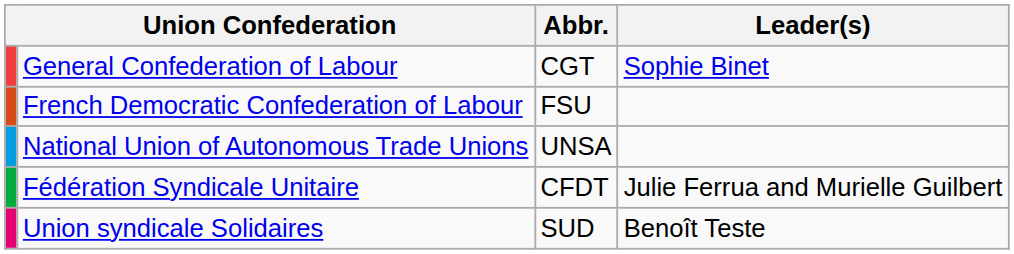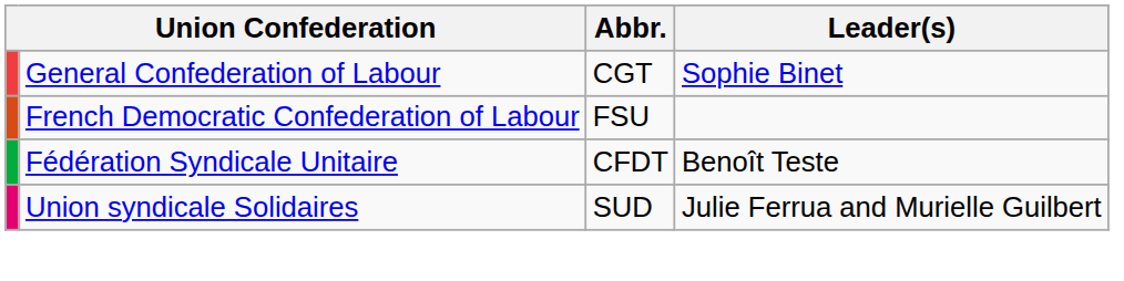 <table class="wikitable" style="font-size:90%">
 <tr>
 <th colspan="2">Union Confederation</th>
 <th>Abbr.</th>
 <th>Leader(s)</th>
 </tr>
 <tr>
 <td style="background-color:#F03E3E"></td>
 <td><a href='#'>General Confederation of Labour</a></td>
 <td>CGT</td>
 <td><a href='#'>Sophie Binet</a></td>
 </tr>
 <tr>
 <td style="background-color:#D84B17"></td>
 <td><a href='#'>French Democratic Confederation of Labour</a></td>
 <td>FSU</td>
 <td></td>
 </tr>
 <tr>
-<td style="background-color:#009DDF"></td>
-<td><a href='#'>National Union of Autonomous Trade Unions</a></td>
-<td>UNSA</td>
-<td></td>
-</tr>
-<tr>
 <td style="background-color:#00AC3B"></td>
 <td><a href='#'>Fédération Syndicale Unitaire</a></td>
 <td>CFDT</td>
-<td>Julie Ferrua and Murielle Guilbert</td>
+<td>Benoît Teste</td>
 </tr>
 <tr>
 <td style="background-color:#E50071"></td>
 <td><a href='#'>Union syndicale Solidaires</a></td>
 <td>SUD</td>
-<td>Benoît Teste</td>
+<td>Julie Ferrua and Murielle Guilbert</td>
 </tr>
 </table>
